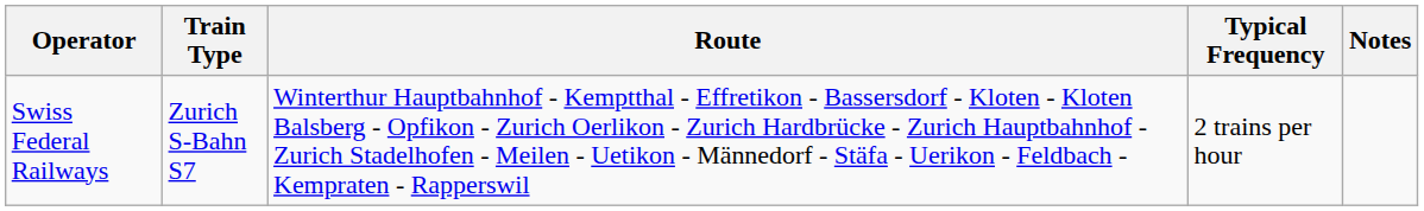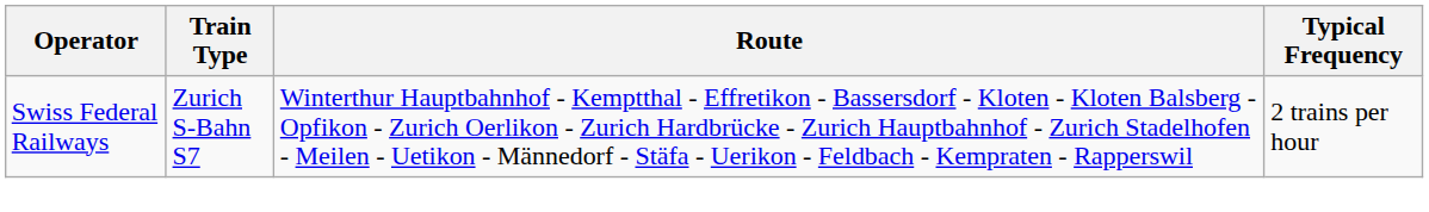 <table class="wikitable vatop">
 <tr>
 <th>Operator</th>
 <th>Train Type</th>
 <th>Route</th>
 <th>Typical Frequency</th>
-<th>Notes</th>
 </tr>
 <tr>
 <td><a href='#'>Swiss Federal Railways</a></td>
 <td><a href='#'>Zurich S-Bahn</a><br><a href='#'>S7</a></td>
 <td><a href='#'>Winterthur Hauptbahnhof</a> - <a href='#'>Kemptthal</a> - <a href='#'>Effretikon</a> - <a href='#'>Bassersdorf</a> - <a href='#'>Kloten</a> - <a href='#'>Kloten Balsberg</a> - <a href='#'>Opfikon</a> - <a href='#'>Zurich Oerlikon</a> - <a href='#'>Zurich Hardbrücke</a> - <a href='#'>Zurich Hauptbahnhof</a> - <a href='#'>Zurich Stadelhofen</a> - <a href='#'>Meilen</a> - <a href='#'>Uetikon</a> - Männedorf - <a href='#'>Stäfa</a> - <a href='#'>Uerikon</a> - <a href='#'>Feldbach</a> - <a href='#'>Kempraten</a> - <a href='#'>Rapperswil</a></td>
 <td>2 trains per hour</td>
-<td></td>
 </tr>
 </table>
